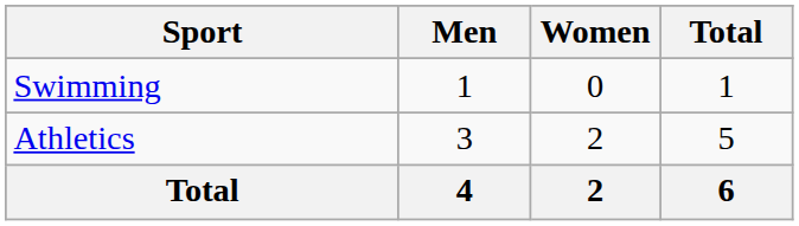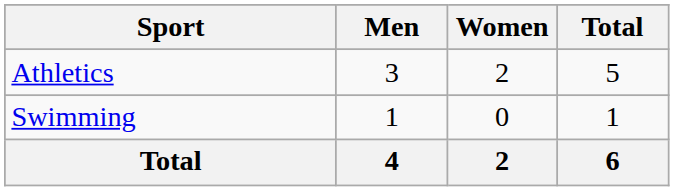 <table class="wikitable sortable" style="text-align:center;">
 <tr>
 <th width=180>Sport</th>
 <th width=55>Men</th>
 <th width=55>Women</th>
 <th width=55>Total</th>
 </tr>
 <tr>
+<td align=left><a href='#'>Athletics</a></td>
+<td>3</td>
+<td>2</td>
+<td>5</td>
+</tr>
+<tr>
 <td align=left><a href='#'>Swimming</a></td>
 <td>1</td>
 <td>0</td>
 <td>1</td>
-</tr>
-<tr>
-<td align=left><a href='#'>Athletics</a></td>
-<td>3</td>
-<td>2</td>
-<td>5</td>
 </tr>
 <tr>
 <th>Total</th>
 <th>4</th>
 <th>2</th>
 <th>6</th>
 </tr>
 </table>
